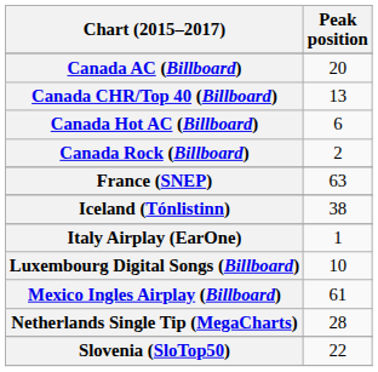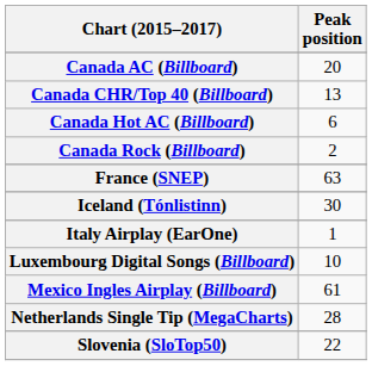 <table class="wikitable sortable plainrowheaders" style="text-align:center;">
 <tr>
 <th>Chart (2015–2017)</th>
 <th>Peak<br>position</th>
 </tr>
 <tr>
 </tr>
 <tr>
 </tr>
 <tr>
 </tr>
 <tr>
 </tr>
 <tr>
 <th scope="row"><a href='#'>Canada AC</a> (<a href='#'><em>Billboard</em></a>)</th>
 <td>20</td>
 </tr>
 <tr>
 <th scope="row"><a href='#'>Canada CHR/Top 40</a> (<a href='#'><em>Billboard</em></a>)</th>
 <td>13</td>
 </tr>
 <tr>
 <th scope="row"><a href='#'>Canada Hot AC</a> (<a href='#'><em>Billboard</em></a>)</th>
 <td>6</td>
 </tr>
 <tr>
 <th scope="row"><a href='#'>Canada Rock</a> (<a href='#'><em>Billboard</em></a>)</th>
 <td>2</td>
 </tr>
 <tr>
 </tr>
 <tr>
 <th scope="row">France (<a href='#'>SNEP</a>)</th>
 <td>63</td>
 </tr>
 <tr>
 </tr>
 <tr>
 <th scope="row">Iceland (<a href='#'>Tónlistinn</a>)</th>
-<td>38</td>
+<td>30</td>
 </tr>
 <tr>
 </tr>
 <tr>
 <th scope="row">Italy Airplay (EarOne)</th>
 <td>1</td>
 </tr>
 <tr>
 <th scope="row">Luxembourg Digital Songs (<em><a href='#'>Billboard</a></em>)</th>
 <td>10</td>
 </tr>
 <tr>
 <th scope="row"><a href='#'>Mexico Ingles Airplay</a> (<em><a href='#'>Billboard</a></em>)</th>
 <td>61</td>
 </tr>
 <tr>
 <th scope="row">Netherlands Single Tip (<a href='#'>MegaCharts</a>)</th>
 <td>28</td>
 </tr>
 <tr>
 </tr>
 <tr>
 </tr>
 <tr>
 <th scope="row">Slovenia (<a href='#'>SloTop50</a>)</th>
 <td>22</td>
 </tr>
 <tr>
 </tr>
 <tr>
 </tr>
 <tr>
 </tr>
 <tr>
 </tr>
 <tr>
 </tr>
 <tr>
 </tr>
 <tr>
 </tr>
 <tr>
 </tr>
 </table>
